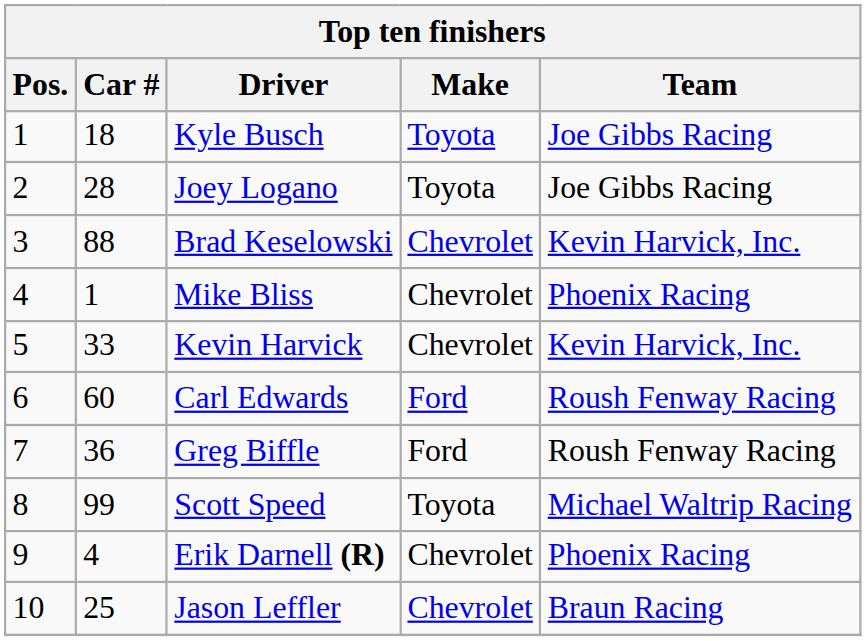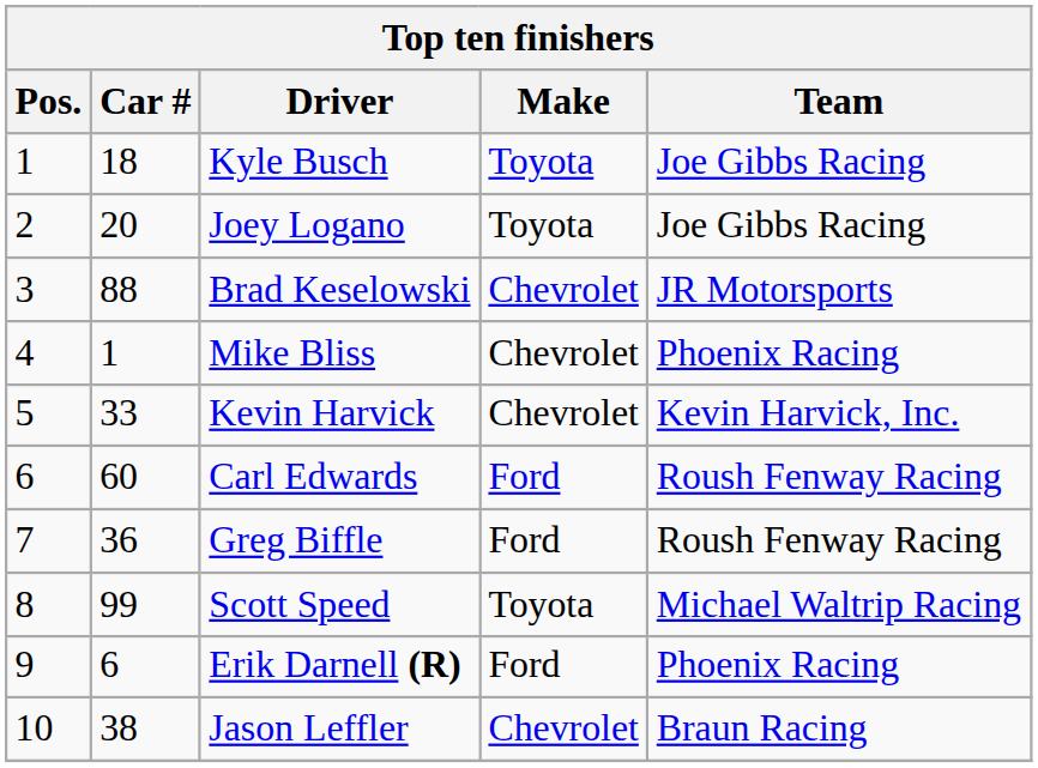 <table class="wikitable" style="font-size: 90%;">
 <tr>
 <th colspan=9>Top ten finishers</th>
 </tr>
 <tr>
 <th>Pos.</th>
 <th>Car #</th>
 <th>Driver</th>
 <th>Make</th>
 <th>Team</th>
 </tr>
 <tr>
 <td>1</td>
 <td>18</td>
 <td><a href='#'>Kyle Busch</a></td>
 <td><a href='#'>Toyota</a></td>
 <td><a href='#'>Joe Gibbs Racing</a></td>
 </tr>
 <tr>
 <td>2</td>
-<td>28</td>
+<td>20</td>
 <td><a href='#'>Joey Logano</a></td>
 <td>Toyota</td>
 <td>Joe Gibbs Racing</td>
 </tr>
 <tr>
 <td>3</td>
 <td>88</td>
 <td><a href='#'>Brad Keselowski</a></td>
 <td><a href='#'>Chevrolet</a></td>
-<td><a href='#'>Kevin Harvick, Inc.</a></td>
+<td><a href='#'>JR Motorsports</a></td>
 </tr>
 <tr>
 <td>4</td>
 <td>1</td>
 <td><a href='#'>Mike Bliss</a></td>
 <td>Chevrolet</td>
 <td><a href='#'>Phoenix Racing</a></td>
 </tr>
 <tr>
 <td>5</td>
 <td>33</td>
 <td><a href='#'>Kevin Harvick</a></td>
 <td>Chevrolet</td>
 <td><a href='#'>Kevin Harvick, Inc.</a></td>
 </tr>
 <tr>
 <td>6</td>
 <td>60</td>
 <td><a href='#'>Carl Edwards</a></td>
 <td><a href='#'>Ford</a></td>
 <td><a href='#'>Roush Fenway Racing</a></td>
 </tr>
 <tr>
 <td>7</td>
 <td>36</td>
 <td><a href='#'>Greg Biffle</a></td>
 <td>Ford</td>
 <td>Roush Fenway Racing</td>
 </tr>
 <tr>
 <td>8</td>
 <td>99</td>
 <td><a href='#'>Scott Speed</a></td>
 <td>Toyota</td>
 <td><a href='#'>Michael Waltrip Racing</a></td>
 </tr>
 <tr>
 <td>9</td>
-<td>4</td>
+<td>6</td>
 <td><a href='#'>Erik Darnell</a> <strong>(R)</strong></td>
-<td>Chevrolet</td>
+<td>Ford</td>
 <td><a href='#'>Phoenix Racing</a></td>
 </tr>
 <tr>
 <td>10</td>
-<td>25</td>
+<td>38</td>
 <td><a href='#'>Jason Leffler</a></td>
 <td><a href='#'>Chevrolet</a></td>
 <td><a href='#'>Braun Racing</a></td>
 </tr>
 <tr>
 </tr>
 </table>
